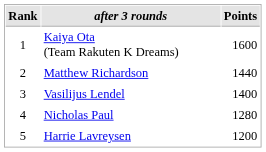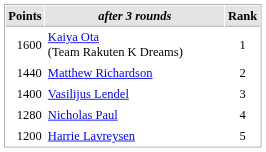 <table cellspacing="1" cellpadding="3" style="border:1px solid #aaa; font-size:90%;">
 <tr style="background:#e4e4e4;">
+<th style="border-bottom:1px solid #aaa; width:20px;">Points</th>
+<th style="border-bottom:1px solid #aaa; width:200px; white-space:nowrap;"><em>after 3 rounds</em></th>
 <th style="border-bottom:1px solid #aaa; width:10px;">Rank</th>
-<th style="border-bottom:1px solid #aaa; width:200px; white-space:nowrap;"><em>after 3 rounds</em></th>
-<th style="border-bottom:1px solid #aaa; width:20px;">Points</th>
 </tr>
 <tr>
+<td align=right>1600</td>
+<td> <a href='#'>Kaiya Ota</a><br>(Team Rakuten K Dreams)</td>
 <td align=center>1</td>
-<td> <a href='#'>Kaiya Ota</a><br>(Team Rakuten K Dreams)</td>
-<td align=right>1600</td>
 </tr>
 <tr>
+<td align=right>1440</td>
+<td> <a href='#'>Matthew Richardson</a></td>
 <td align=center>2</td>
-<td> <a href='#'>Matthew Richardson</a></td>
-<td align=right>1440</td>
 </tr>
 <tr>
+<td align=right>1400</td>
+<td> <a href='#'>Vasilijus Lendel</a></td>
 <td align=center>3</td>
-<td> <a href='#'>Vasilijus Lendel</a></td>
-<td align=right>1400</td>
 </tr>
 <tr>
+<td align=right>1280</td>
+<td> <a href='#'>Nicholas Paul</a></td>
 <td align=center>4</td>
-<td> <a href='#'>Nicholas Paul</a></td>
-<td align=right>1280</td>
 </tr>
 <tr>
+<td align=right>1200</td>
+<td> <a href='#'>Harrie Lavreysen</a></td>
 <td align=center>5</td>
-<td> <a href='#'>Harrie Lavreysen</a></td>
-<td align=right>1200</td>
 </tr>
 </table>
